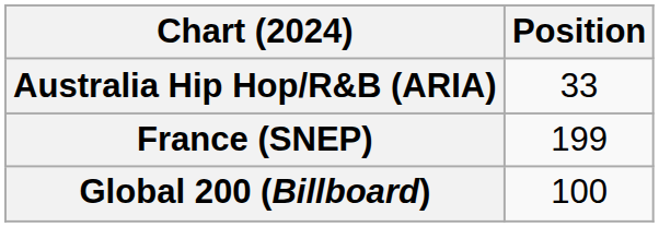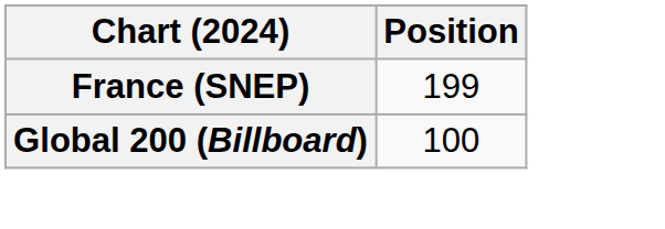 <table class="wikitable sortable plainrowheaders" style="text-align:center">
 <tr>
 <th scope="col">Chart (2024)</th>
 <th scope="col">Position</th>
-</tr>
-<tr>
-<th scope="row">Australia Hip Hop/R&B (ARIA)</th>
-<td>33</td>
 </tr>
 <tr>
 <th scope="row">France (SNEP)</th>
 <td>199</td>
 </tr>
 <tr>
 <th scope="row">Global 200 (<em>Billboard</em>)</th>
 <td>100</td>
 </tr>
 </table>
